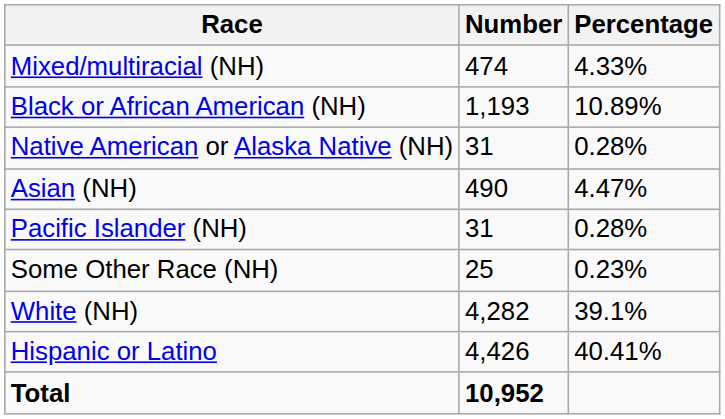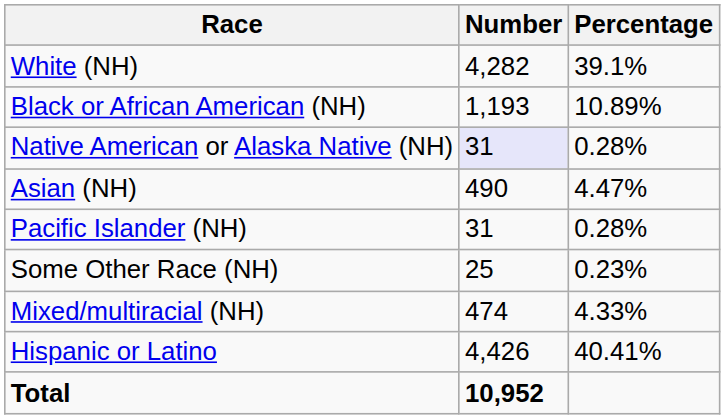 <table class="wikitable">
 <tr>
 <th>Race</th>
 <th>Number</th>
 <th>Percentage</th>
 </tr>
 <tr>
-<td><a href='#'>Mixed/multiracial</a> (NH)</td>
-<td>474</td>
-<td>4.33%</td>
+<td><a href='#'>White</a> (NH)</td>
+<td>4,282</td>
+<td>39.1%</td>
 </tr>
 <tr>
 <td><a href='#'>Black or African American</a> (NH)</td>
 <td>1,193</td>
 <td>10.89%</td>
 </tr>
 <tr>
 <td><a href='#'>Native American</a> or <a href='#'>Alaska Native</a> (NH)</td>
-<td>31</td>
+<td style="background: lavender;">31</td>
 <td>0.28%</td>
 </tr>
 <tr>
 <td><a href='#'>Asian</a> (NH)</td>
 <td>490</td>
 <td>4.47%</td>
 </tr>
 <tr>
 <td><a href='#'>Pacific Islander</a> (NH)</td>
 <td>31</td>
 <td>0.28%</td>
 </tr>
 <tr>
 <td>Some Other Race (NH)</td>
 <td>25</td>
 <td>0.23%</td>
 </tr>
 <tr>
-<td><a href='#'>White</a> (NH)</td>
-<td>4,282</td>
-<td>39.1%</td>
+<td><a href='#'>Mixed/multiracial</a> (NH)</td>
+<td>474</td>
+<td>4.33%</td>
 </tr>
 <tr>
 <td><a href='#'>Hispanic or Latino</a></td>
 <td>4,426</td>
 <td>40.41%</td>
 </tr>
 <tr>
 <td><strong>Total</strong></td>
 <td><strong>10,952</strong></td>
 <td></td>
 </tr>
 </table>
